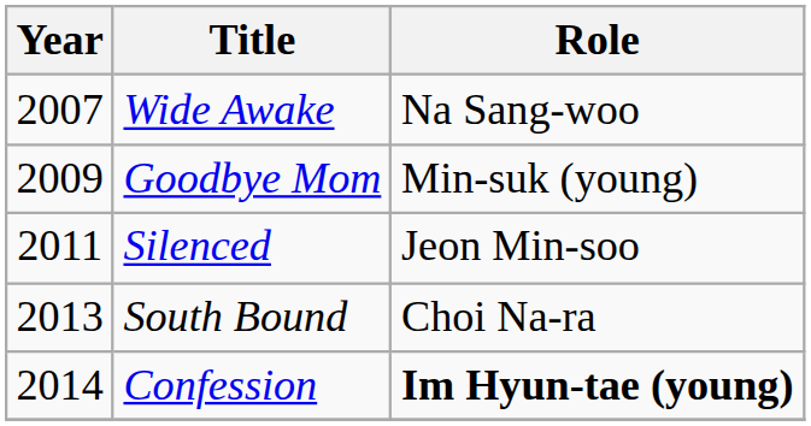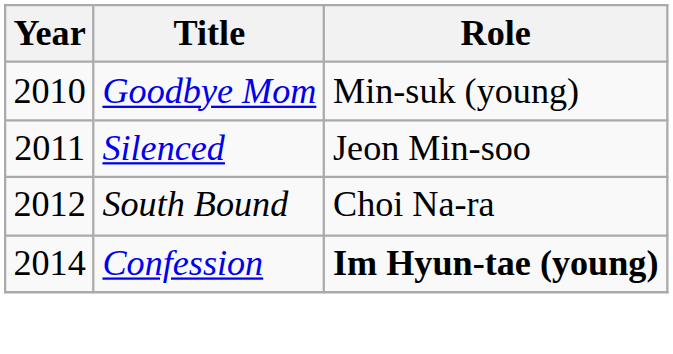 <table class="wikitable">
 <tr>
 <th>Year</th>
 <th>Title</th>
 <th>Role</th>
 </tr>
 <tr>
-<td style="text-align:center;">2007</td>
-<td><em><a href='#'>Wide Awake</a></em></td>
-<td>Na Sang-woo</td>
-</tr>
-<tr>
-<td style="text-align:center;">2009</td>
+<td style="text-align:center;">2010</td>
 <td><em><a href='#'>Goodbye Mom</a></em></td>
 <td>Min-suk (young)</td>
 </tr>
 <tr>
 <td style="text-align:center;">2011</td>
 <td><em><a href='#'>Silenced</a></em></td>
 <td>Jeon Min-soo</td>
 </tr>
 <tr>
-<td style="text-align:center;">2013</td>
+<td style="text-align:center;">2012</td>
 <td><em>South Bound</em></td>
 <td>Choi Na-ra</td>
 </tr>
 <tr>
 <td style="text-align:center;">2014</td>
 <td><em><a href='#'>Confession</a></em></td>
 <td><strong>Im Hyun-tae (young)</strong></td>
 </tr>
 <tr>
 </tr>
 </table>
